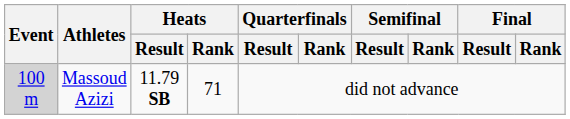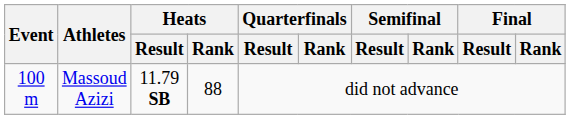 <table class="wikitable" style=" text-align:center; font-size:95%;" width="75%">
 <tr>
 <th rowspan="2">Event</th>
 <th rowspan="2">Athletes</th>
 <th colspan="2">Heats</th>
 <th colspan="2">Quarterfinals</th>
 <th colspan="2">Semifinal</th>
 <th colspan="2">Final</th>
 </tr>
 <tr>
 <th>Result</th>
 <th>Rank</th>
 <th>Result</th>
 <th>Rank</th>
 <th>Result</th>
 <th>Rank</th>
 <th>Result</th>
 <th>Rank</th>
 </tr>
 <tr>
-<td style="background: lightgrey;"><a href='#'>100 m</a></td>
+<td><a href='#'>100 m</a></td>
 <td><a href='#'>Massoud Azizi</a></td>
 <td align=center>11.79 <strong>SB</strong></td>
-<td align=center>71</td>
+<td align=center>88</td>
 <td align=center colspan=6>did not advance</td>
 </tr>
 </table>
